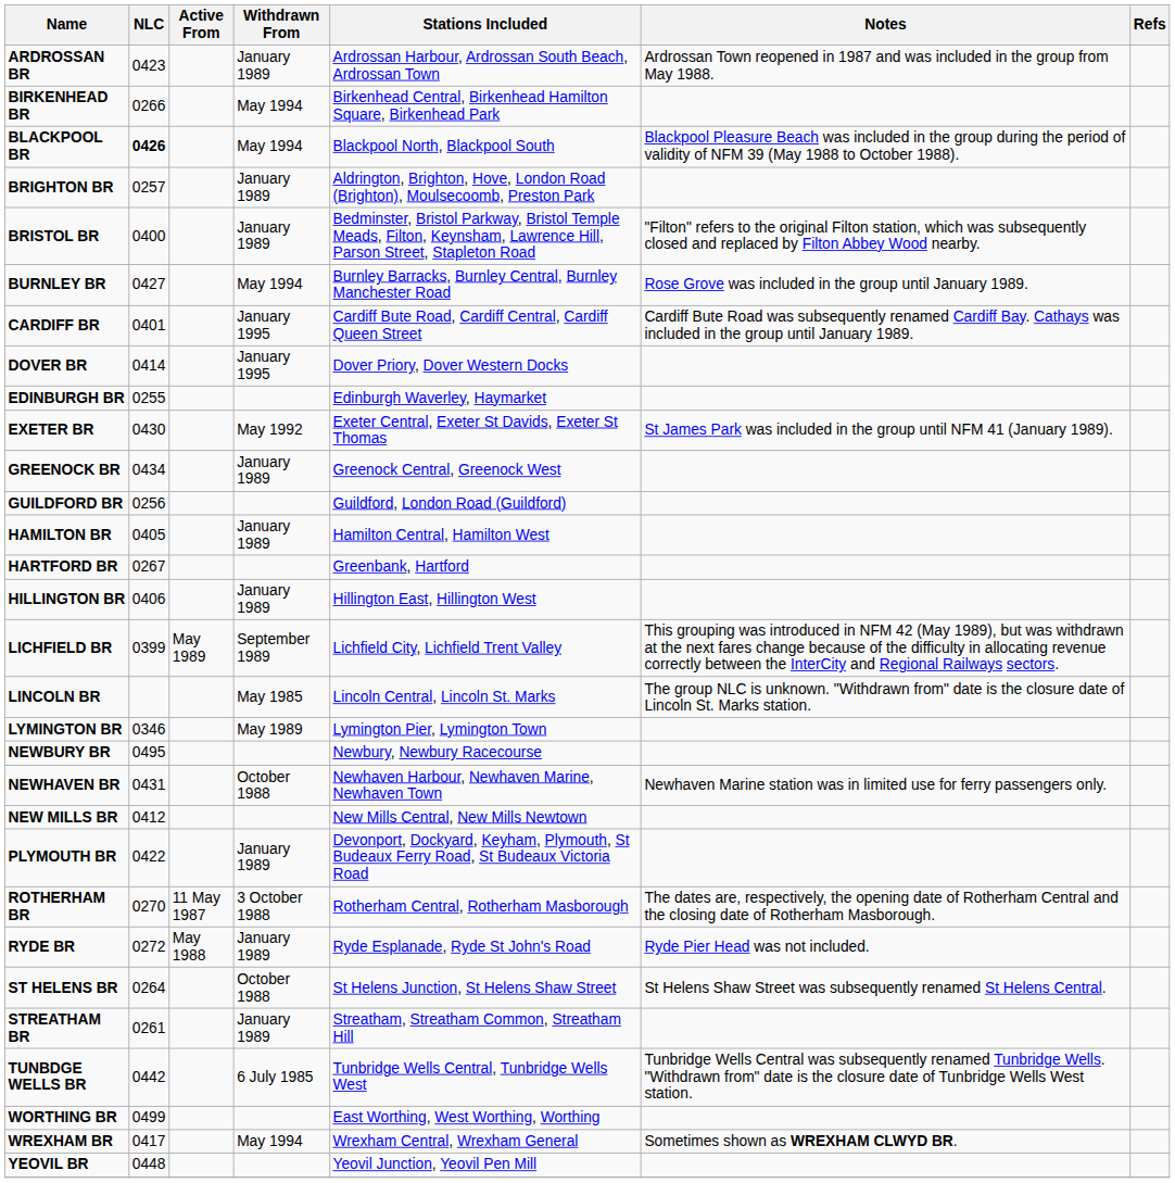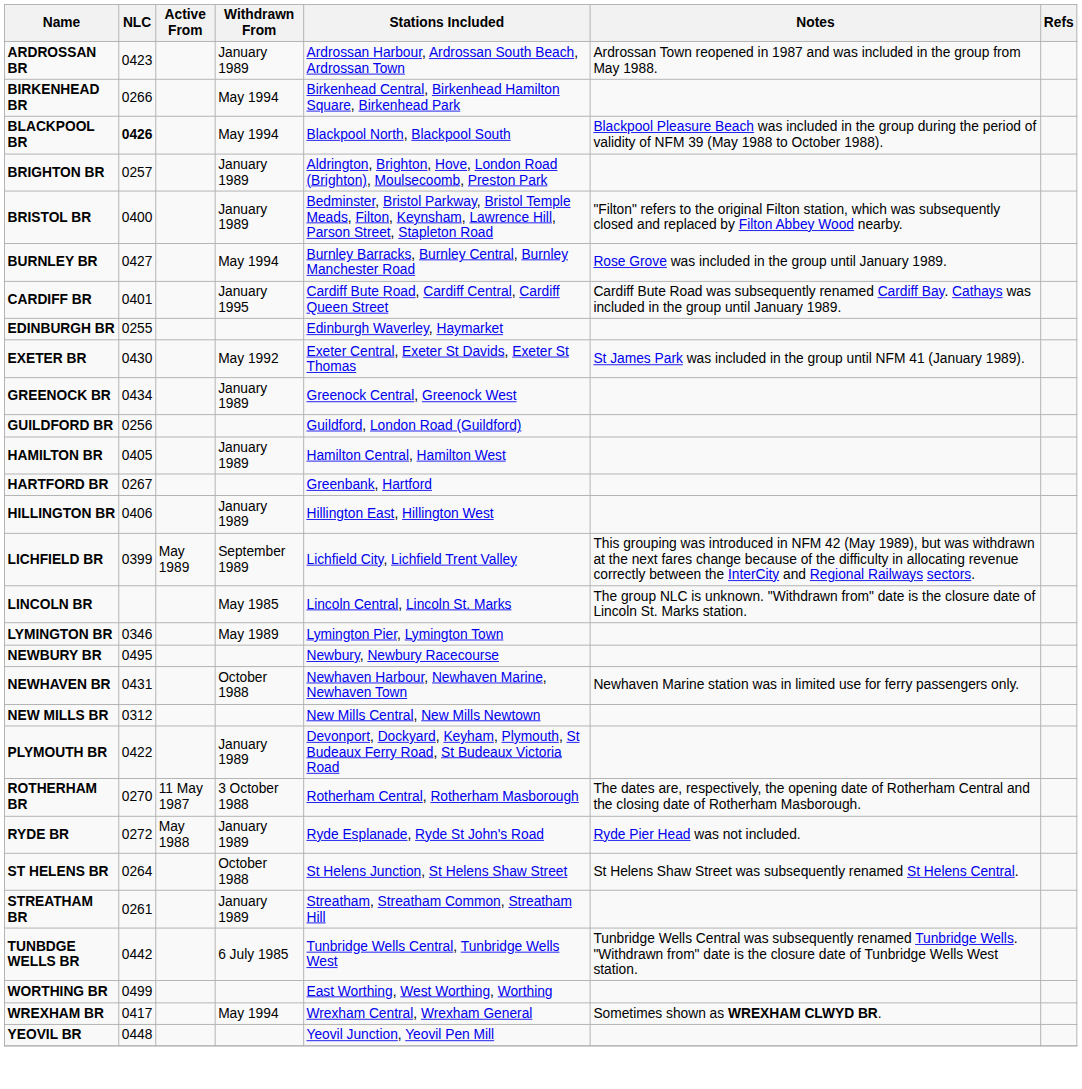 <table class="wikitable">
 <tr>
 <th>Name</th>
 <th>NLC</th>
 <th>Active From</th>
 <th>Withdrawn From</th>
 <th>Stations Included</th>
 <th>Notes</th>
 <th>Refs</th>
 </tr>
 <tr>
 <td><strong>ARDROSSAN BR</strong></td>
 <td>0423</td>
 <td></td>
 <td>January 1989</td>
 <td><a href='#'>Ardrossan Harbour</a>, <a href='#'>Ardrossan South Beach</a>, <a href='#'>Ardrossan Town</a></td>
 <td>Ardrossan Town reopened in 1987 and was included in the group from May 1988.</td>
 <td></td>
 </tr>
 <tr>
 <td><strong>BIRKENHEAD BR</strong></td>
 <td>0266</td>
 <td></td>
 <td>May 1994</td>
 <td><a href='#'>Birkenhead Central</a>, <a href='#'>Birkenhead Hamilton Square</a>, <a href='#'>Birkenhead Park</a></td>
 <td></td>
 <td></td>
 </tr>
 <tr>
 <td><strong>BLACKPOOL BR</strong></td>
 <td><strong>0426</strong></td>
 <td></td>
 <td>May 1994</td>
 <td><a href='#'>Blackpool North</a>, <a href='#'>Blackpool South</a></td>
 <td><a href='#'>Blackpool Pleasure Beach</a> was included in the group during the period of validity of NFM 39 (May 1988 to October 1988).</td>
 <td></td>
 </tr>
 <tr>
 <td><strong>BRIGHTON BR</strong></td>
 <td>0257</td>
 <td></td>
 <td>January 1989</td>
 <td><a href='#'>Aldrington</a>, <a href='#'>Brighton</a>, <a href='#'>Hove</a>, <a href='#'>London Road (Brighton)</a>, <a href='#'>Moulsecoomb</a>, <a href='#'>Preston Park</a></td>
 <td></td>
 <td></td>
 </tr>
 <tr>
 <td><strong>BRISTOL BR</strong></td>
 <td>0400</td>
 <td></td>
 <td>January 1989</td>
 <td><a href='#'>Bedminster</a>, <a href='#'>Bristol Parkway</a>, <a href='#'>Bristol Temple Meads</a>, <a href='#'>Filton</a>, <a href='#'>Keynsham</a>, <a href='#'>Lawrence Hill</a>, <a href='#'>Parson Street</a>, <a href='#'>Stapleton Road</a></td>
 <td>"Filton" refers to the original Filton station, which was subsequently closed and replaced by <a href='#'>Filton Abbey Wood</a> nearby.</td>
 <td></td>
 </tr>
 <tr>
 <td><strong>BURNLEY BR</strong></td>
 <td>0427</td>
 <td></td>
 <td>May 1994</td>
 <td><a href='#'>Burnley Barracks</a>, <a href='#'>Burnley Central</a>, <a href='#'>Burnley Manchester Road</a></td>
 <td><a href='#'>Rose Grove</a> was included in the group until January 1989.</td>
 <td></td>
 </tr>
 <tr>
 <td><strong>CARDIFF BR</strong></td>
 <td>0401</td>
 <td></td>
 <td>January 1995</td>
 <td><a href='#'>Cardiff Bute Road</a>, <a href='#'>Cardiff Central</a>, <a href='#'>Cardiff Queen Street</a></td>
 <td>Cardiff Bute Road was subsequently renamed <a href='#'>Cardiff Bay</a>.  <a href='#'>Cathays</a> was included in the group until January 1989.</td>
-<td></td>
-</tr>
-<tr>
-<td><strong>DOVER BR</strong></td>
-<td>0414</td>
-<td></td>
-<td>January 1995</td>
-<td><a href='#'>Dover Priory</a>, <a href='#'>Dover Western Docks</a></td>
-<td></td>
 <td></td>
 </tr>
 <tr>
 <td><strong>EDINBURGH BR</strong></td>
 <td>0255</td>
 <td></td>
 <td></td>
 <td><a href='#'>Edinburgh Waverley</a>, <a href='#'>Haymarket</a></td>
 <td></td>
 <td></td>
 </tr>
 <tr>
 <td><strong>EXETER BR</strong></td>
 <td>0430</td>
 <td></td>
 <td>May 1992</td>
 <td><a href='#'>Exeter Central</a>, <a href='#'>Exeter St Davids</a>, <a href='#'>Exeter St Thomas</a></td>
 <td><a href='#'>St James Park</a> was included in the group until NFM 41 (January 1989).</td>
 <td></td>
 </tr>
 <tr>
 <td><strong>GREENOCK BR</strong></td>
 <td>0434</td>
 <td></td>
 <td>January 1989</td>
 <td><a href='#'>Greenock Central</a>, <a href='#'>Greenock West</a></td>
 <td></td>
 <td></td>
 </tr>
 <tr>
 <td><strong>GUILDFORD BR</strong></td>
 <td>0256</td>
 <td></td>
 <td></td>
 <td><a href='#'>Guildford</a>, <a href='#'>London Road (Guildford)</a></td>
 <td></td>
 <td></td>
 </tr>
 <tr>
 <td><strong>HAMILTON BR</strong></td>
 <td>0405</td>
 <td></td>
 <td>January 1989</td>
 <td><a href='#'>Hamilton Central</a>, <a href='#'>Hamilton West</a></td>
 <td></td>
 <td></td>
 </tr>
 <tr>
 <td><strong>HARTFORD BR</strong></td>
 <td>0267</td>
 <td></td>
 <td></td>
 <td><a href='#'>Greenbank</a>, <a href='#'>Hartford</a></td>
 <td></td>
 <td></td>
 </tr>
 <tr>
 <td><strong>HILLINGTON BR</strong></td>
 <td>0406</td>
 <td></td>
 <td>January 1989</td>
 <td><a href='#'>Hillington East</a>, <a href='#'>Hillington West</a></td>
 <td></td>
 <td></td>
 </tr>
 <tr>
 <td><strong>LICHFIELD BR</strong></td>
 <td>0399</td>
 <td>May 1989</td>
 <td>September 1989</td>
 <td><a href='#'>Lichfield City</a>, <a href='#'>Lichfield Trent Valley</a></td>
 <td>This grouping was introduced in NFM 42 (May 1989), but was withdrawn at the next fares change because of the difficulty in allocating revenue correctly between the <a href='#'>InterCity</a> and <a href='#'>Regional Railways</a> <a href='#'>sectors</a>.</td>
 <td></td>
 </tr>
 <tr>
 <td><strong>LINCOLN BR</strong></td>
 <td></td>
 <td></td>
 <td>May 1985</td>
 <td><a href='#'>Lincoln Central</a>, <a href='#'>Lincoln St. Marks</a></td>
 <td>The group NLC is unknown.  "Withdrawn from" date is the closure date of Lincoln St. Marks station.</td>
 <td></td>
 </tr>
 <tr>
 <td><strong>LYMINGTON BR</strong></td>
 <td>0346</td>
 <td></td>
 <td>May 1989</td>
 <td><a href='#'>Lymington Pier</a>, <a href='#'>Lymington Town</a></td>
 <td></td>
 <td></td>
 </tr>
 <tr>
 <td><strong>NEWBURY BR</strong></td>
 <td>0495</td>
 <td></td>
 <td></td>
 <td><a href='#'>Newbury</a>, <a href='#'>Newbury Racecourse</a></td>
 <td></td>
 <td></td>
 </tr>
 <tr>
 <td><strong>NEWHAVEN BR</strong></td>
 <td>0431</td>
 <td></td>
 <td>October 1988</td>
 <td><a href='#'>Newhaven Harbour</a>, <a href='#'>Newhaven Marine</a>, <a href='#'>Newhaven Town</a></td>
 <td>Newhaven Marine station was in limited use for ferry passengers only.</td>
 <td></td>
 </tr>
 <tr>
 <td><strong>NEW MILLS BR</strong></td>
-<td>0412</td>
+<td>0312</td>
 <td></td>
 <td></td>
 <td><a href='#'>New Mills Central</a>, <a href='#'>New Mills Newtown</a></td>
 <td></td>
 <td></td>
 </tr>
 <tr>
 <td><strong>PLYMOUTH BR</strong></td>
 <td>0422</td>
 <td></td>
 <td>January 1989</td>
 <td><a href='#'>Devonport</a>, <a href='#'>Dockyard</a>, <a href='#'>Keyham</a>, <a href='#'>Plymouth</a>, <a href='#'>St Budeaux Ferry Road</a>, <a href='#'>St Budeaux Victoria Road</a></td>
 <td></td>
 <td></td>
 </tr>
 <tr>
 <td><strong>ROTHERHAM BR</strong></td>
 <td>0270</td>
 <td>11 May 1987</td>
 <td>3 October 1988</td>
 <td><a href='#'>Rotherham Central</a>, <a href='#'>Rotherham Masborough</a></td>
 <td>The dates are, respectively, the opening date of Rotherham Central and the closing date of Rotherham Masborough.</td>
 <td></td>
 </tr>
 <tr>
 <td><strong>RYDE BR</strong></td>
 <td>0272</td>
 <td>May 1988</td>
 <td>January 1989</td>
 <td><a href='#'>Ryde Esplanade</a>, <a href='#'>Ryde St John's Road</a></td>
 <td><a href='#'>Ryde Pier Head</a> was not included.</td>
 <td></td>
 </tr>
 <tr>
 <td><strong>ST HELENS BR</strong></td>
 <td>0264</td>
 <td></td>
 <td>October 1988</td>
 <td><a href='#'>St Helens Junction</a>, <a href='#'>St Helens Shaw Street</a></td>
 <td>St Helens Shaw Street was subsequently renamed <a href='#'>St Helens Central</a>.</td>
 <td></td>
 </tr>
 <tr>
 <td><strong>STREATHAM BR</strong></td>
 <td>0261</td>
 <td></td>
 <td>January 1989</td>
 <td><a href='#'>Streatham</a>, <a href='#'>Streatham Common</a>, <a href='#'>Streatham Hill</a></td>
 <td></td>
 <td></td>
 </tr>
 <tr>
 <td><strong>TUNBDGE WELLS BR</strong></td>
 <td>0442</td>
 <td></td>
 <td>6 July 1985</td>
 <td><a href='#'>Tunbridge Wells Central</a>, <a href='#'>Tunbridge Wells West</a></td>
 <td>Tunbridge Wells Central was subsequently renamed <a href='#'>Tunbridge Wells</a>. "Withdrawn from" date is the closure date of Tunbridge Wells West station.</td>
 <td></td>
 </tr>
 <tr>
 <td><strong>WORTHING BR</strong></td>
 <td>0499</td>
 <td></td>
 <td></td>
 <td><a href='#'>East Worthing</a>, <a href='#'>West Worthing</a>, <a href='#'>Worthing</a></td>
 <td></td>
 <td></td>
 </tr>
 <tr>
 <td><strong>WREXHAM BR</strong></td>
 <td>0417</td>
 <td></td>
 <td>May 1994</td>
 <td><a href='#'>Wrexham Central</a>, <a href='#'>Wrexham General</a></td>
 <td>Sometimes shown as <strong>WREXHAM CLWYD BR</strong>.</td>
 <td></td>
 </tr>
 <tr>
 <td><strong>YEOVIL BR</strong></td>
 <td>0448</td>
 <td></td>
 <td></td>
 <td><a href='#'>Yeovil Junction</a>, <a href='#'>Yeovil Pen Mill</a></td>
 <td></td>
 <td></td>
 </tr>
 <tr>
 </tr>
 </table>
